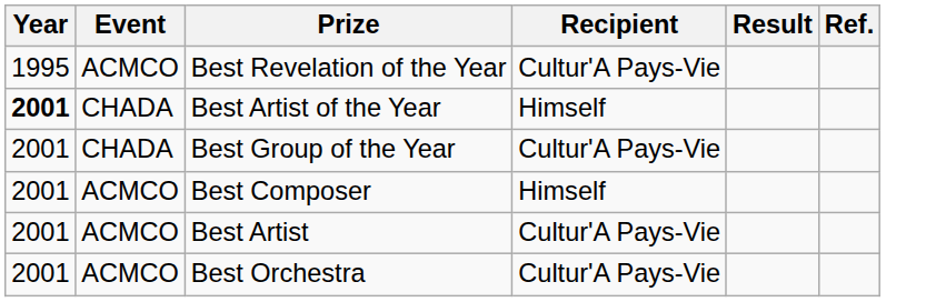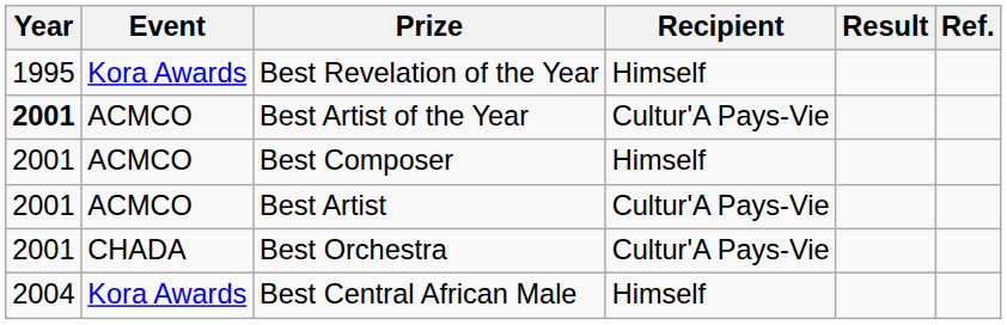 <table class="wikitable">
 <tr>
 <th>Year</th>
 <th>Event</th>
 <th>Prize</th>
 <th>Recipient</th>
 <th>Result</th>
 <th>Ref.</th>
 </tr>
 <tr>
 <td>1995</td>
-<td>ACMCO</td>
+<td><a href='#'>Kora Awards</a></td>
 <td>Best Revelation of the Year</td>
-<td>Cultur'A Pays-Vie</td>
+<td>Himself</td>
 <td></td>
 <td></td>
 </tr>
 <tr>
 <td><strong>2001</strong></td>
-<td>CHADA</td>
+<td>ACMCO</td>
 <td>Best Artist of the Year</td>
-<td>Himself</td>
-<td></td>
-<td></td>
-</tr>
-<tr>
-<td>2001</td>
-<td>CHADA</td>
-<td>Best Group of the Year</td>
 <td>Cultur'A Pays-Vie</td>
 <td></td>
 <td></td>
 </tr>
 <tr>
 <td>2001</td>
 <td>ACMCO</td>
 <td>Best Composer</td>
 <td Himself>Himself</td>
 <td></td>
 <td></td>
 </tr>
 <tr>
 <td>2001</td>
 <td>ACMCO</td>
 <td>Best Artist</td>
 <td>Cultur'A Pays-Vie</td>
 <td></td>
 <td></td>
 </tr>
 <tr>
 <td>2001</td>
-<td>ACMCO</td>
+<td>CHADA</td>
 <td>Best Orchestra</td>
 <td>Cultur'A Pays-Vie</td>
 <td></td>
 <td></td>
 </tr>
+<tr>
+<td>2004</td>
+<td><a href='#'>Kora Awards</a></td>
+<td>Best Central African Male</td>
+<td>Himself</td>
+<td></td>
+<td></td>
+</tr>
 </table>
